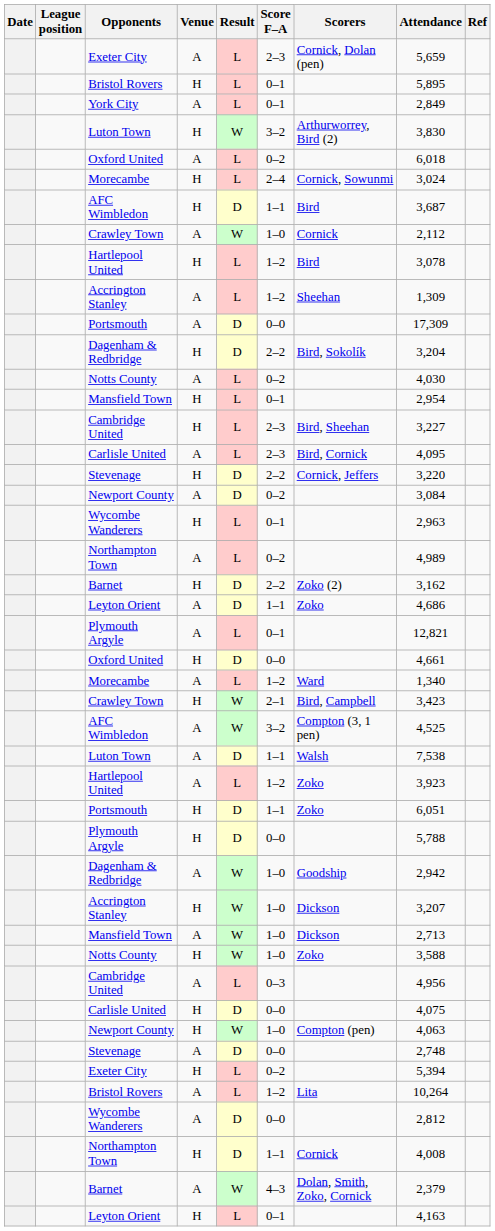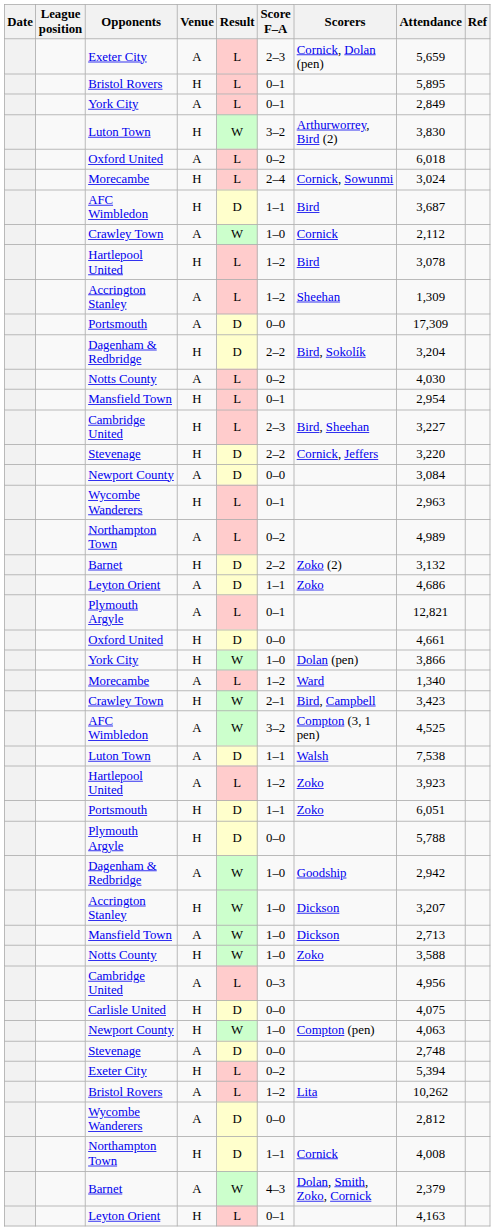 <table class="wikitable plainrowheaders sortable" style="text-align:center">
 <tr>
 <th scope="col">Date</th>
 <th scope="col">League<br>position</th>
 <th scope="col">Opponents</th>
 <th scope="col">Venue</th>
 <th scope="col">Result</th>
 <th scope="col">Score<br>F–A</th>
 <th scope="col" class="unsortable">Scorers</th>
 <th scope="col">Attendance</th>
 <th scope="col" class="unsortable">Ref</th>
 </tr>
 <tr>
 <th scope="row"></th>
 <td></td>
 <td align="left"><a href='#'>Exeter City</a></td>
 <td>A</td>
 <td style="background-color:#FFCCCC">L</td>
 <td>2–3</td>
 <td align="left"><a href='#'>Cornick</a>, <a href='#'>Dolan</a> (pen)</td>
 <td>5,659</td>
 <td></td>
 </tr>
 <tr>
 <th scope="row"></th>
 <td></td>
 <td align="left"><a href='#'>Bristol Rovers</a></td>
 <td>H</td>
 <td style="background-color:#FFCCCC">L</td>
 <td>0–1</td>
 <td align="left"></td>
 <td>5,895</td>
 <td></td>
 </tr>
 <tr>
 <th scope="row"></th>
 <td></td>
 <td align="left"><a href='#'>York City</a></td>
 <td>A</td>
 <td style="background-color:#FFCCCC">L</td>
 <td>0–1</td>
 <td align="left"></td>
 <td>2,849</td>
 <td></td>
 </tr>
 <tr>
 <th scope="row"></th>
 <td></td>
 <td align="left"><a href='#'>Luton Town</a></td>
 <td>H</td>
 <td style="background-color:#CCFFCC">W</td>
 <td>3–2</td>
 <td align="left"><a href='#'>Arthurworrey</a>, <a href='#'>Bird</a> (2)</td>
 <td>3,830</td>
 <td></td>
 </tr>
 <tr>
 <th scope="row"></th>
 <td></td>
 <td align="left"><a href='#'>Oxford United</a></td>
 <td>A</td>
 <td style="background-color:#FFCCCC">L</td>
 <td>0–2</td>
 <td align="left"></td>
 <td>6,018</td>
 <td></td>
 </tr>
 <tr>
 <th scope="row"></th>
 <td></td>
 <td align="left"><a href='#'>Morecambe</a></td>
 <td>H</td>
 <td style="background-color:#FFCCCC">L</td>
 <td>2–4</td>
 <td align="left"><a href='#'>Cornick</a>, <a href='#'>Sowunmi</a></td>
 <td>3,024</td>
 <td></td>
 </tr>
 <tr>
 <th scope="row"></th>
 <td></td>
 <td align="left"><a href='#'>AFC Wimbledon</a></td>
 <td>H</td>
 <td style="background-color:#FFFFCC">D</td>
 <td>1–1</td>
 <td align="left"><a href='#'>Bird</a></td>
 <td>3,687</td>
 <td></td>
 </tr>
 <tr>
 <th scope="row"></th>
 <td></td>
 <td align="left"><a href='#'>Crawley Town</a></td>
 <td>A</td>
 <td style="background-color:#CCFFCC">W</td>
 <td>1–0</td>
 <td align="left"><a href='#'>Cornick</a></td>
 <td>2,112</td>
 <td></td>
 </tr>
 <tr>
 <th scope="row"></th>
 <td></td>
 <td align="left"><a href='#'>Hartlepool United</a></td>
 <td>H</td>
 <td style="background-color:#FFCCCC">L</td>
 <td>1–2</td>
 <td align="left"><a href='#'>Bird</a></td>
 <td>3,078</td>
 <td></td>
 </tr>
 <tr>
 <th scope="row"></th>
 <td></td>
 <td align="left"><a href='#'>Accrington Stanley</a></td>
 <td>A</td>
 <td style="background-color:#FFCCCC">L</td>
 <td>1–2</td>
 <td align="left"><a href='#'>Sheehan</a></td>
 <td>1,309</td>
 <td></td>
 </tr>
 <tr>
 <th scope="row"></th>
 <td></td>
 <td align="left"><a href='#'>Portsmouth</a></td>
 <td>A</td>
 <td style="background-color:#FFFFCC">D</td>
 <td>0–0</td>
 <td align="left"></td>
 <td>17,309</td>
 <td></td>
 </tr>
 <tr>
 <th scope="row"></th>
 <td></td>
 <td align="left"><a href='#'>Dagenham & Redbridge</a></td>
 <td>H</td>
 <td style="background-color:#FFFFCC">D</td>
 <td>2–2</td>
 <td align="left"><a href='#'>Bird</a>, <a href='#'>Sokolík</a></td>
 <td>3,204</td>
 <td></td>
 </tr>
 <tr>
 <th scope="row"></th>
 <td></td>
 <td align="left"><a href='#'>Notts County</a></td>
 <td>A</td>
 <td style="background-color:#FFCCCC">L</td>
 <td>0–2</td>
 <td align="left"></td>
 <td>4,030</td>
 <td></td>
 </tr>
 <tr>
 <th scope="row"></th>
 <td></td>
 <td align="left"><a href='#'>Mansfield Town</a></td>
 <td>H</td>
 <td style="background-color:#FFCCCC">L</td>
 <td>0–1</td>
 <td align="left"></td>
 <td>2,954</td>
 <td></td>
 </tr>
 <tr>
 <th scope="row"></th>
 <td></td>
 <td align="left"><a href='#'>Cambridge United</a></td>
 <td>H</td>
 <td style="background-color:#FFCCCC">L</td>
 <td>2–3</td>
 <td align="left"><a href='#'>Bird</a>, <a href='#'>Sheehan</a></td>
 <td>3,227</td>
 <td></td>
 </tr>
 <tr>
 <th scope="row"></th>
 <td></td>
-<td align="left"><a href='#'>Carlisle United</a></td>
-<td>A</td>
-<td style="background-color:#FFCCCC">L</td>
-<td>2–3</td>
-<td align="left"><a href='#'>Bird</a>, <a href='#'>Cornick</a></td>
-<td>4,095</td>
-<td></td>
-</tr>
-<tr>
-<th scope="row"></th>
-<td></td>
 <td align="left"><a href='#'>Stevenage</a></td>
 <td>H</td>
 <td style="background-color:#FFFFCC">D</td>
 <td>2–2</td>
 <td align="left"><a href='#'>Cornick</a>, <a href='#'>Jeffers</a></td>
 <td>3,220</td>
 <td></td>
 </tr>
 <tr>
 <th scope="row"></th>
 <td></td>
 <td align="left"><a href='#'>Newport County</a></td>
 <td>A</td>
 <td style="background-color:#FFFFCC">D</td>
-<td>0–2</td>
+<td>0–0</td>
 <td align="left"></td>
 <td>3,084</td>
 <td></td>
 </tr>
 <tr>
 <th scope="row"></th>
 <td></td>
 <td align="left"><a href='#'>Wycombe Wanderers</a></td>
 <td>H</td>
 <td style="background-color:#FFCCCC">L</td>
 <td>0–1</td>
 <td align="left"></td>
 <td>2,963</td>
 <td></td>
 </tr>
 <tr>
 <th scope="row"></th>
 <td></td>
 <td align="left"><a href='#'>Northampton Town</a></td>
 <td>A</td>
 <td style="background-color:#FFCCCC">L</td>
 <td>0–2</td>
 <td align="left"></td>
 <td>4,989</td>
 <td></td>
 </tr>
 <tr>
 <th scope="row"></th>
 <td></td>
 <td align="left"><a href='#'>Barnet</a></td>
 <td>H</td>
 <td style="background-color:#FFFFCC">D</td>
 <td>2–2</td>
 <td align="left"><a href='#'>Zoko</a> (2)</td>
-<td>3,162</td>
+<td>3,132</td>
 <td></td>
 </tr>
 <tr>
 <th scope="row"></th>
 <td></td>
 <td align="left"><a href='#'>Leyton Orient</a></td>
 <td>A</td>
 <td style="background-color:#FFFFCC">D</td>
 <td>1–1</td>
 <td align="left"><a href='#'>Zoko</a></td>
 <td>4,686</td>
 <td></td>
 </tr>
 <tr>
 <th scope="row"></th>
 <td></td>
 <td align="left"><a href='#'>Plymouth Argyle</a></td>
 <td>A</td>
 <td style="background-color:#FFCCCC">L</td>
 <td>0–1</td>
 <td align="left"></td>
 <td>12,821</td>
 <td></td>
 </tr>
 <tr>
 <th scope="row"></th>
 <td></td>
 <td align="left"><a href='#'>Oxford United</a></td>
 <td>H</td>
 <td style="background-color:#FFFFCC">D</td>
 <td>0–0</td>
 <td align="left"></td>
 <td>4,661</td>
+<td></td>
+</tr>
+<tr>
+<th scope="row"></th>
+<td></td>
+<td align="left"><a href='#'>York City</a></td>
+<td>H</td>
+<td style="background-color:#CCFFCC">W</td>
+<td>1–0</td>
+<td align="left"><a href='#'>Dolan</a> (pen)</td>
+<td>3,866</td>
 <td></td>
 </tr>
 <tr>
 <th scope="row"></th>
 <td></td>
 <td align="left"><a href='#'>Morecambe</a></td>
 <td>A</td>
 <td style="background-color:#FFCCCC">L</td>
 <td>1–2</td>
 <td align="left"><a href='#'>Ward</a></td>
 <td>1,340</td>
 <td></td>
 </tr>
 <tr>
 <th scope="row"></th>
 <td></td>
 <td align="left"><a href='#'>Crawley Town</a></td>
 <td>H</td>
 <td style="background-color:#CCFFCC">W</td>
 <td>2–1</td>
 <td align="left"><a href='#'>Bird</a>, <a href='#'>Campbell</a></td>
 <td>3,423</td>
 <td></td>
 </tr>
 <tr>
 <th scope="row"></th>
 <td></td>
 <td align="left"><a href='#'>AFC Wimbledon</a></td>
 <td>A</td>
 <td style="background-color:#CCFFCC">W</td>
 <td>3–2</td>
 <td align="left"><a href='#'>Compton</a> (3, 1 pen)</td>
 <td>4,525</td>
 <td></td>
 </tr>
 <tr>
 <th scope="row"></th>
 <td></td>
 <td align="left"><a href='#'>Luton Town</a></td>
 <td>A</td>
 <td style="background-color:#FFFFCC">D</td>
 <td>1–1</td>
 <td align="left"><a href='#'>Walsh</a></td>
 <td>7,538</td>
 <td></td>
 </tr>
 <tr>
 <th scope="row"></th>
 <td></td>
 <td align="left"><a href='#'>Hartlepool United</a></td>
 <td>A</td>
 <td style="background-color:#FFCCCC">L</td>
 <td>1–2</td>
 <td align="left"><a href='#'>Zoko</a></td>
 <td>3,923</td>
 <td></td>
 </tr>
 <tr>
 <th scope="row"></th>
 <td></td>
 <td align="left"><a href='#'>Portsmouth</a></td>
 <td>H</td>
 <td style="background-color:#FFFFCC">D</td>
 <td>1–1</td>
 <td align="left"><a href='#'>Zoko</a></td>
 <td>6,051</td>
 <td></td>
 </tr>
 <tr>
 <th scope="row"></th>
 <td></td>
 <td align="left"><a href='#'>Plymouth Argyle</a></td>
 <td>H</td>
 <td style="background-color:#FFFFCC">D</td>
 <td>0–0</td>
 <td align="left"></td>
 <td>5,788</td>
 <td></td>
 </tr>
 <tr>
 <th scope="row"></th>
 <td></td>
 <td align="left"><a href='#'>Dagenham & Redbridge</a></td>
 <td>A</td>
 <td style="background-color:#CCFFCC">W</td>
 <td>1–0</td>
 <td align="left"><a href='#'>Goodship</a></td>
 <td>2,942</td>
 <td></td>
 </tr>
 <tr>
 <th scope="row"></th>
 <td></td>
 <td align="left"><a href='#'>Accrington Stanley</a></td>
 <td>H</td>
 <td style="background-color:#CCFFCC">W</td>
 <td>1–0</td>
 <td align="left"><a href='#'>Dickson</a></td>
 <td>3,207</td>
 <td></td>
 </tr>
 <tr>
 <th scope="row"></th>
 <td></td>
 <td align="left"><a href='#'>Mansfield Town</a></td>
 <td>A</td>
 <td style="background-color:#CCFFCC">W</td>
 <td>1–0</td>
 <td align="left"><a href='#'>Dickson</a></td>
 <td>2,713</td>
 <td></td>
 </tr>
 <tr>
 <th scope="row"></th>
 <td></td>
 <td align="left"><a href='#'>Notts County</a></td>
 <td>H</td>
 <td style="background-color:#CCFFCC">W</td>
 <td>1–0</td>
 <td align="left"><a href='#'>Zoko</a></td>
 <td>3,588</td>
 <td></td>
 </tr>
 <tr>
 <th scope="row"></th>
 <td></td>
 <td align="left"><a href='#'>Cambridge United</a></td>
 <td>A</td>
 <td style="background-color:#FFCCCC">L</td>
 <td>0–3</td>
 <td align="left"></td>
 <td>4,956</td>
 <td></td>
 </tr>
 <tr>
 <th scope="row"></th>
 <td></td>
 <td align="left"><a href='#'>Carlisle United</a></td>
 <td>H</td>
 <td style="background-color:#FFFFCC">D</td>
 <td>0–0</td>
 <td align="left"></td>
 <td>4,075</td>
 <td></td>
 </tr>
 <tr>
 <th scope="row"></th>
 <td></td>
 <td align="left"><a href='#'>Newport County</a></td>
 <td>H</td>
 <td style="background-color:#CCFFCC">W</td>
 <td>1–0</td>
 <td align="left"><a href='#'>Compton</a> (pen)</td>
 <td>4,063</td>
 <td></td>
 </tr>
 <tr>
 <th scope="row"></th>
 <td></td>
 <td align="left"><a href='#'>Stevenage</a></td>
 <td>A</td>
 <td style="background-color:#FFFFCC">D</td>
 <td>0–0</td>
 <td align="left"></td>
 <td>2,748</td>
 <td></td>
 </tr>
 <tr>
 <th scope="row"></th>
 <td></td>
 <td align="left"><a href='#'>Exeter City</a></td>
 <td>H</td>
 <td style="background-color:#FFCCCC">L</td>
 <td>0–2</td>
 <td align="left"></td>
 <td>5,394</td>
 <td></td>
 </tr>
 <tr>
 <th scope="row"></th>
 <td></td>
 <td align="left"><a href='#'>Bristol Rovers</a></td>
 <td>A</td>
 <td style="background-color:#FFCCCC">L</td>
 <td>1–2</td>
 <td align="left"><a href='#'>Lita</a></td>
-<td>10,264</td>
+<td>10,262</td>
 <td></td>
 </tr>
 <tr>
 <th scope="row"></th>
 <td></td>
 <td align="left"><a href='#'>Wycombe Wanderers</a></td>
 <td>A</td>
 <td style="background-color:#FFFFCC">D</td>
 <td>0–0</td>
 <td align="left"></td>
 <td>2,812</td>
 <td></td>
 </tr>
 <tr>
 <th scope="row"></th>
 <td></td>
 <td align="left"><a href='#'>Northampton Town</a></td>
 <td>H</td>
 <td style="background-color:#FFFFCC">D</td>
 <td>1–1</td>
 <td align="left"><a href='#'>Cornick</a></td>
 <td>4,008</td>
 <td></td>
 </tr>
 <tr>
 <th scope="row"></th>
 <td></td>
 <td align="left"><a href='#'>Barnet</a></td>
 <td>A</td>
 <td style="background-color:#CCFFCC">W</td>
 <td>4–3</td>
 <td align="left"><a href='#'>Dolan</a>, <a href='#'>Smith</a>, <a href='#'>Zoko</a>, <a href='#'>Cornick</a></td>
 <td>2,379</td>
 <td></td>
 </tr>
 <tr>
 <th scope="row"></th>
 <td></td>
 <td align="left"><a href='#'>Leyton Orient</a></td>
 <td>H</td>
 <td style="background-color:#FFCCCC">L</td>
 <td>0–1</td>
 <td align="left"></td>
 <td>4,163</td>
 <td></td>
 </tr>
 </table>
